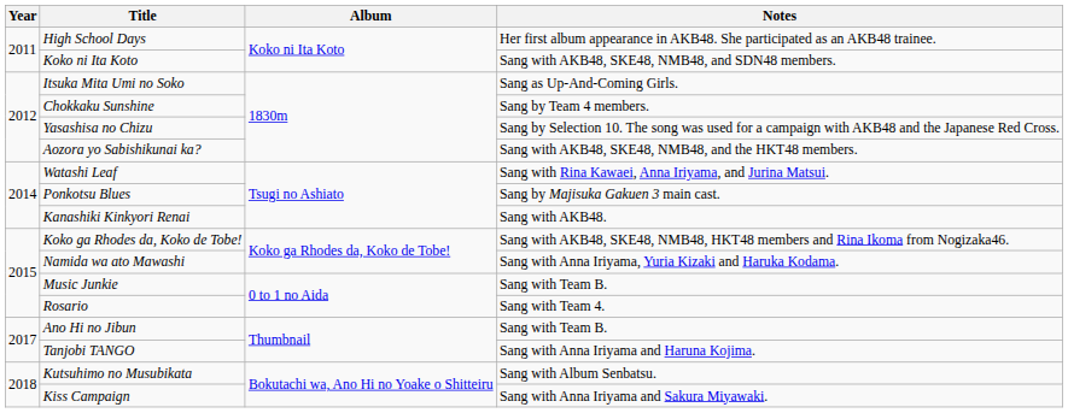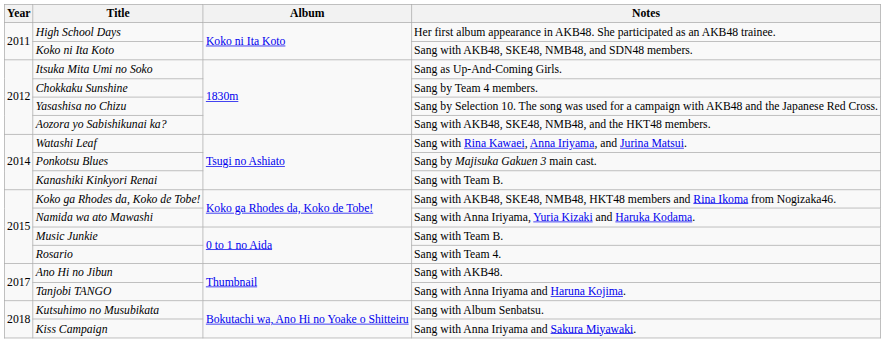 <table class="wikitable sortable">
 <tr>
 <th>Year</th>
 <th>Title</th>
 <th>Album</th>
 <th class="unsortable">Notes</th>
 </tr>
 <tr>
 <td rowspan="2">2011</td>
 <td><em>High School Days</em></td>
 <td rowspan="2"><a href='#'>Koko ni Ita Koto</a></td>
 <td>Her first album appearance in AKB48. She participated as an AKB48 trainee.</td>
 </tr>
 <tr>
 <td><em>Koko ni Ita Koto</em></td>
 <td>Sang with AKB48, SKE48, NMB48, and SDN48 members.</td>
 </tr>
 <tr>
 <td rowspan="4">2012</td>
 <td><em>Itsuka Mita Umi no Soko</em></td>
 <td rowspan="4"><a href='#'>1830m</a></td>
 <td>Sang as Up-And-Coming Girls.</td>
 </tr>
 <tr>
 <td><em>Chokkaku Sunshine</em></td>
 <td>Sang by Team 4 members.</td>
 </tr>
 <tr>
 <td><em>Yasashisa no Chizu</em></td>
 <td>Sang by Selection 10. The song was used for a campaign with AKB48 and the Japanese Red Cross.</td>
 </tr>
 <tr>
 <td><em>Aozora yo Sabishikunai ka?</em></td>
 <td>Sang with AKB48, SKE48, NMB48, and the HKT48 members.</td>
 </tr>
 <tr>
 <td rowspan="3">2014</td>
 <td><em>Watashi Leaf</em></td>
 <td rowspan="3"><a href='#'>Tsugi no Ashiato</a></td>
 <td>Sang with <a href='#'>Rina Kawaei</a>, <a href='#'>Anna Iriyama</a>, and <a href='#'>Jurina Matsui</a>.</td>
 </tr>
 <tr>
 <td><em>Ponkotsu Blues</em></td>
 <td>Sang by <em>Majisuka Gakuen 3</em> main cast.</td>
 </tr>
 <tr>
 <td><em>Kanashiki Kinkyori Renai</em></td>
-<td>Sang with AKB48.</td>
+<td>Sang with Team B.</td>
 </tr>
 <tr>
 <td rowspan="4">2015</td>
 <td><em>Koko ga Rhodes da, Koko de Tobe!</em></td>
 <td rowspan="2"><a href='#'>Koko ga Rhodes da, Koko de Tobe!</a></td>
 <td>Sang with AKB48, SKE48, NMB48, HKT48 members and <a href='#'>Rina Ikoma</a> from Nogizaka46.</td>
 </tr>
 <tr>
 <td><em>Namida wa ato Mawashi</em></td>
 <td>Sang with Anna Iriyama, <a href='#'>Yuria Kizaki</a> and <a href='#'>Haruka Kodama</a>.</td>
 </tr>
 <tr>
 <td><em>Music Junkie</em></td>
 <td rowspan="2"><a href='#'>0 to 1 no Aida</a></td>
 <td>Sang with Team B.</td>
 </tr>
 <tr>
 <td><em>Rosario</em></td>
 <td>Sang with Team 4.</td>
 </tr>
 <tr>
 <td rowspan="2">2017</td>
 <td><em>Ano Hi no Jibun</em></td>
 <td rowspan="2"><a href='#'>Thumbnail</a></td>
-<td>Sang with Team B.</td>
+<td>Sang with AKB48.</td>
 </tr>
 <tr>
 <td><em>Tanjobi TANGO</em></td>
 <td>Sang with Anna Iriyama and <a href='#'>Haruna Kojima</a>.</td>
 </tr>
 <tr>
 <td rowspan="2">2018</td>
 <td><em>Kutsuhimo no Musubikata</em></td>
 <td rowspan="2"><a href='#'>Bokutachi wa, Ano Hi no Yoake o Shitteiru</a></td>
 <td>Sang with Album Senbatsu.</td>
 </tr>
 <tr>
 <td><em>Kiss Campaign</em></td>
 <td>Sang with Anna Iriyama and <a href='#'>Sakura Miyawaki</a>.</td>
 </tr>
 </table>
